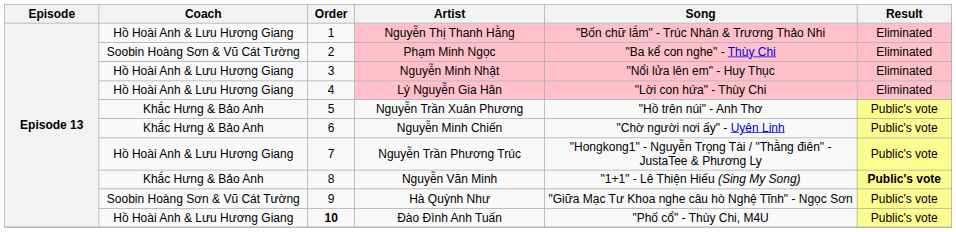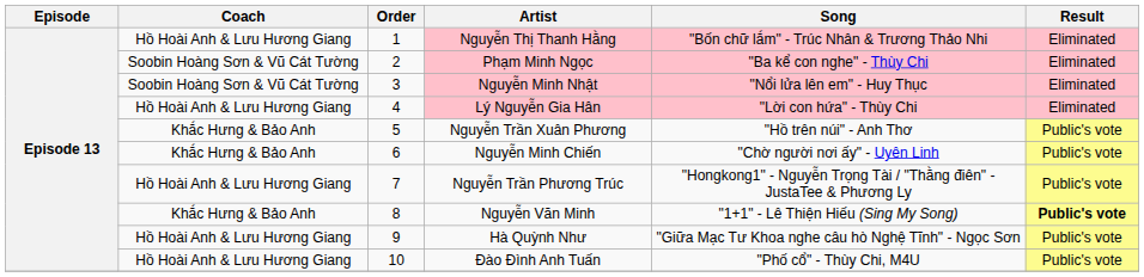 <table class="wikitable" style="text-align:center; width:100%;">
 <tr>
 <th style="width:10%;">Episode</th>
 <th style="width:22%;">Coach</th>
 <th style="width:05%;">Order</th>
 <th style="width:20%;">Artist</th>
 <th style="width:33%;">Song</th>
 <th style="width:10%;">Result</th>
 </tr>
 <tr>
 <th rowspan="10" scope="row">Episode 13<br><small></small></th>
 <td>Hồ Hoài Anh & Lưu Hương Giang</td>
 <td>1</td>
 <td style="background:pink;">Nguyễn Thị Thanh Hằng</td>
 <td style="background:pink;">"Bốn chữ lắm" - Trúc Nhân & Trương Thảo Nhi</td>
 <td style="background:pink;">Eliminated</td>
 </tr>
 <tr>
 <td>Soobin Hoàng Sơn & Vũ Cát Tường</td>
 <td>2</td>
 <td style="background:pink;">Phạm Minh Ngọc</td>
 <td style="background:pink;">"Ba kể con nghe" - <a href='#'>Thùy Chi</a></td>
 <td style="background:pink;">Eliminated</td>
 </tr>
 <tr>
-<td>Hồ Hoài Anh & Lưu Hương Giang</td>
+<td>Soobin Hoàng Sơn & Vũ Cát Tường</td>
 <td>3</td>
 <td style="background:pink;">Nguyễn Minh Nhật</td>
 <td style="background:pink;">"Nổi lửa lên em" - Huy Thục</td>
 <td style="background:pink;">Eliminated</td>
 </tr>
 <tr>
 <td>Hồ Hoài Anh & Lưu Hương Giang</td>
 <td>4</td>
 <td style="background:pink;">Lý Nguyễn Gia Hân</td>
 <td style="background:pink;">"Lời con hứa" - Thùy Chi</td>
 <td style="background:pink;">Eliminated</td>
 </tr>
 <tr>
 <td>Khắc Hưng & Bảo Anh</td>
 <td>5</td>
 <td style="background:;">Nguyễn Trần Xuân Phương</td>
 <td style="background:;">"Hồ trên núi" - Anh Thơ</td>
 <td style="background:#fdfc8f;">Public's vote</td>
 </tr>
 <tr>
 <td>Khắc Hưng & Bảo Anh</td>
 <td>6</td>
 <td style="background:;">Nguyễn Minh Chiến</td>
 <td style="background:;">"Chờ người nơi ấy" - <a href='#'>Uyên Linh</a></td>
 <td style="background:#fdfc8f;">Public's vote</td>
 </tr>
 <tr>
 <td>Hồ Hoài Anh & Lưu Hương Giang</td>
 <td>7</td>
 <td style="background:;">Nguyễn Trần Phương Trúc</td>
 <td style="background:;">"Hongkong1" - Nguyễn Trọng Tài / "Thằng điên" - JustaTee & Phương Ly</td>
 <td style="background:#fdfc8f;">Public's vote</td>
 </tr>
 <tr>
 <td>Khắc Hưng & Bảo Anh</td>
 <td>8</td>
 <td style="background:;">Nguyễn Văn Minh</td>
 <td style="background:;">"1+1" - Lê Thiện Hiếu <em>(Sing My Song)</em></td>
 <td style="background:#fdfc8f;"><strong>Public's vote</strong></td>
 </tr>
 <tr>
-<td>Soobin Hoàng Sơn & Vũ Cát Tường</td>
+<td>Hồ Hoài Anh & Lưu Hương Giang</td>
 <td>9</td>
 <td style="background:;">Hà Quỳnh Như</td>
 <td style="background:;">"Giữa Mạc Tư Khoa nghe câu hò Nghệ Tĩnh" - Ngọc Sơn</td>
 <td style="background:#fdfc8f;">Public's vote</td>
 </tr>
 <tr>
 <td>Hồ Hoài Anh & Lưu Hương Giang</td>
-<td><strong>10</strong></td>
+<td>10</td>
 <td style="background:;">Đào Đình Anh Tuấn</td>
 <td style="background:;">"Phố cổ" - Thùy Chi, M4U</td>
 <td style="background:#fdfc8f;">Public's vote</td>
 </tr>
 <tr>
 </tr>
 </table>
